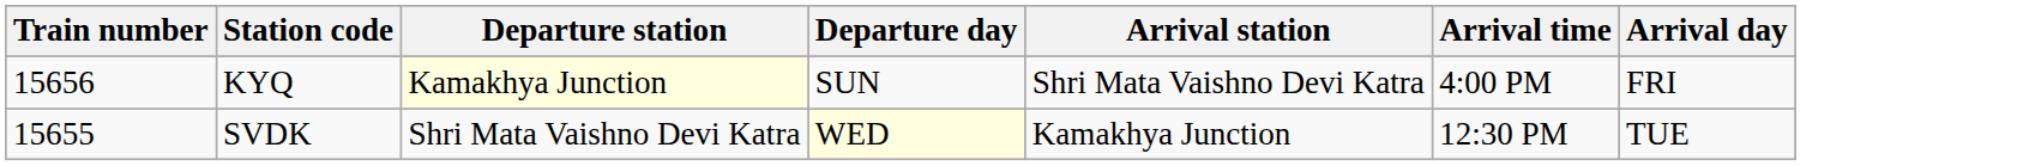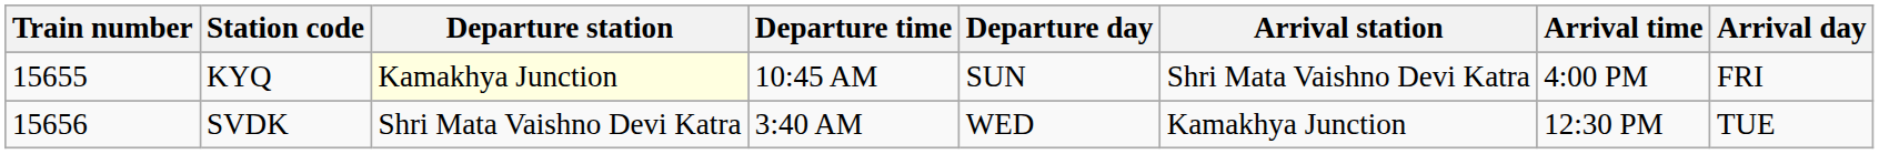 <table class="wikitable">
 <tr>
 <th>Train number</th>
 <th>Station code</th>
 <th>Departure station</th>
+<th>Departure time</th>
 <th>Departure day</th>
 <th>Arrival station</th>
 <th>Arrival time</th>
 <th>Arrival day</th>
 </tr>
 <tr>
-<td>15656</td>
+<td>15655</td>
 <td>KYQ</td>
 <td style="background: lightyellow;">Kamakhya Junction</td>
+<td>10:45 AM</td>
 <td>SUN</td>
 <td>Shri Mata Vaishno Devi Katra</td>
 <td>4:00 PM</td>
 <td>FRI</td>
 </tr>
 <tr>
-<td>15655</td>
+<td>15656</td>
 <td>SVDK</td>
 <td>Shri Mata Vaishno Devi Katra</td>
-<td style="background: lightyellow;">WED</td>
+<td>3:40 AM</td>
+<td>WED</td>
 <td>Kamakhya Junction</td>
 <td>12:30 PM</td>
 <td>TUE</td>
 </tr>
 </table>
